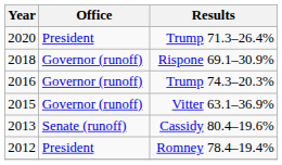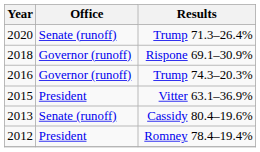 <table class=wikitable>
 <tr>
 <th width="30">Year</th>
 <th width="120">Office</th>
 <th width="140">Results</th>
 </tr>
 <tr>
 <td>2020</td>
-<td><a href='#'>President</a></td>
+<td><a href='#'>Senate (runoff)</a></td>
 <td align="right" ><a href='#'>Trump</a> 71.3–26.4%</td>
 </tr>
 <tr>
 <td>2018</td>
 <td><a href='#'>Governor (runoff)</a></td>
 <td align="right" ><a href='#'>Rispone</a> 69.1–30.9%</td>
 </tr>
 <tr>
 <td>2016</td>
 <td><a href='#'>Governor (runoff)</a></td>
 <td align="right" ><a href='#'>Trump</a> 74.3–20.3%</td>
 </tr>
 <tr>
 <td>2015</td>
-<td><a href='#'>Governor (runoff)</a></td>
+<td><a href='#'>President</a></td>
 <td align="right" ><a href='#'>Vitter</a> 63.1–36.9%</td>
 </tr>
 <tr>
 <td>2013</td>
 <td><a href='#'>Senate (runoff)</a></td>
 <td align="right" ><a href='#'>Cassidy</a> 80.4–19.6%</td>
 </tr>
 <tr>
 <td>2012</td>
 <td><a href='#'>President</a></td>
 <td align="right" ><a href='#'>Romney</a> 78.4–19.4%</td>
 </tr>
 <tr>
 </tr>
 </table>
